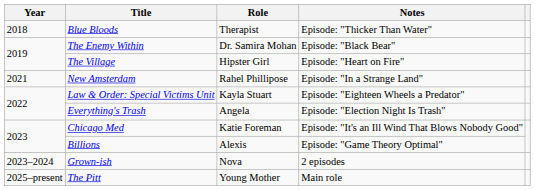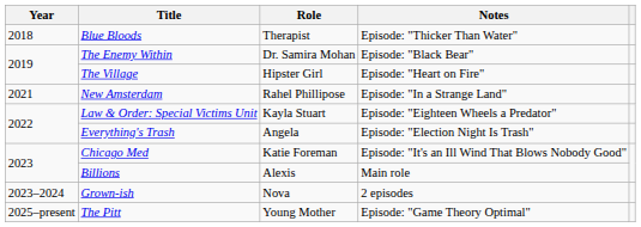 <table class="wikitable plainrowheaders sortable">
 <tr>
 <th>Year</th>
 <th>Title</th>
 <th>Role</th>
 <th class="unsortable">Notes</th>
 <th class="unsortable"></th>
 </tr>
 <tr>
 <td>2018</td>
 <td><em><a href='#'>Blue Bloods</a></em></td>
 <td>Therapist</td>
 <td>Episode: "Thicker Than Water"</td>
 <td></td>
 </tr>
 <tr>
 <td rowspan="2">2019</td>
 <td><em><a href='#'>The Enemy Within</a></em></td>
 <td>Dr. Samira Mohan</td>
 <td>Episode: "Black Bear"</td>
 <td></td>
 </tr>
 <tr>
 <td><em><a href='#'>The Village</a></em></td>
 <td>Hipster Girl</td>
 <td>Episode: "Heart on Fire"</td>
 <td></td>
 </tr>
 <tr>
 <td>2021</td>
 <td><em><a href='#'>New Amsterdam</a></em></td>
 <td>Rahel Phillipose</td>
 <td>Episode: "In a Strange Land"</td>
 <td></td>
 </tr>
 <tr>
 <td rowspan="2">2022</td>
 <td><em><a href='#'>Law & Order: Special Victims Unit</a></em></td>
 <td>Kayla Stuart</td>
 <td>Episode: "Eighteen Wheels a Predator"</td>
 <td></td>
 </tr>
 <tr>
 <td><em><a href='#'>Everything's Trash</a></em></td>
 <td>Angela</td>
 <td>Episode: "Election Night Is Trash"</td>
 <td></td>
 </tr>
 <tr>
 <td rowspan="2">2023</td>
 <td><em><a href='#'>Chicago Med</a></em></td>
 <td>Katie Foreman</td>
 <td>Episode: "It's an Ill Wind That Blows Nobody Good"</td>
 <td rowspan="2"></td>
 </tr>
 <tr>
 <td><em><a href='#'>Billions</a></em></td>
 <td>Alexis</td>
-<td>Episode: "Game Theory Optimal"</td>
+<td>Main role</td>
 </tr>
 <tr>
 <td>2023–2024</td>
 <td><em><a href='#'>Grown-ish</a></em></td>
 <td>Nova</td>
 <td>2 episodes</td>
 <td></td>
 </tr>
 <tr>
 <td>2025–present</td>
 <td><em><a href='#'>The Pitt</a></em></td>
 <td>Young Mother</td>
-<td>Main role</td>
+<td>Episode: "Game Theory Optimal"</td>
 <td></td>
 </tr>
 </table>
